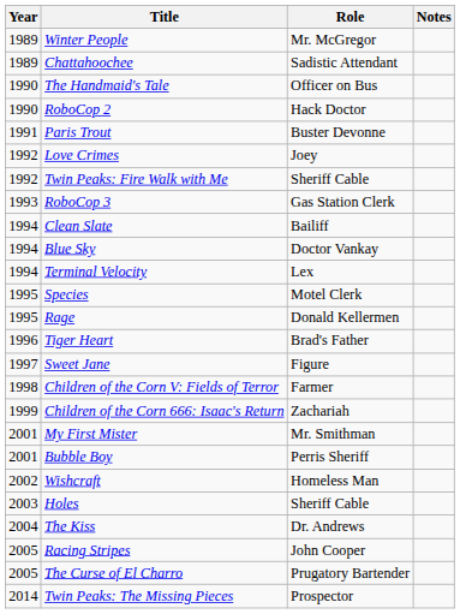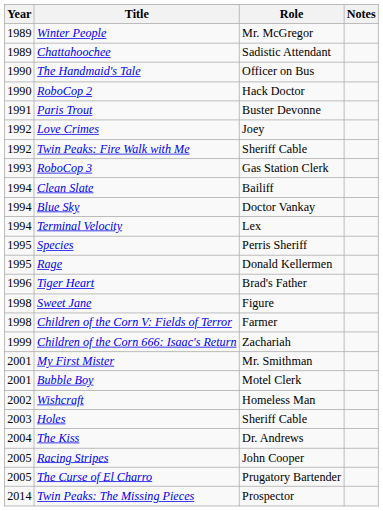 <table class="wikitable sortable">
 <tr>
 <th>Year</th>
 <th>Title</th>
 <th>Role</th>
 <th>Notes</th>
 </tr>
 <tr>
 <td>1989</td>
 <td><em><a href='#'>Winter People</a></em></td>
 <td>Mr. McGregor</td>
 <td></td>
 </tr>
 <tr>
 <td>1989</td>
 <td><a href='#'><em>Chattahoochee</em></a></td>
 <td>Sadistic Attendant</td>
 <td></td>
 </tr>
 <tr>
 <td>1990</td>
 <td><a href='#'><em>The Handmaid's Tale</em></a></td>
 <td>Officer on Bus</td>
 <td></td>
 </tr>
 <tr>
 <td>1990</td>
 <td><em><a href='#'>RoboCop 2</a></em></td>
 <td>Hack Doctor</td>
 <td></td>
 </tr>
 <tr>
 <td>1991</td>
 <td><em><a href='#'>Paris Trout</a></em></td>
 <td>Buster Devonne</td>
 <td></td>
 </tr>
 <tr>
 <td>1992</td>
 <td><a href='#'><em>Love Crimes</em></a></td>
 <td>Joey</td>
 <td></td>
 </tr>
 <tr>
 <td>1992</td>
 <td><em><a href='#'>Twin Peaks: Fire Walk with Me</a></em></td>
 <td>Sheriff Cable</td>
 <td></td>
 </tr>
 <tr>
 <td>1993</td>
 <td><em><a href='#'>RoboCop 3</a></em></td>
 <td>Gas Station Clerk</td>
 <td></td>
 </tr>
 <tr>
 <td>1994</td>
 <td><a href='#'><em>Clean Slate</em></a></td>
 <td>Bailiff</td>
 <td></td>
 </tr>
 <tr>
 <td>1994</td>
 <td><a href='#'><em>Blue Sky</em></a></td>
 <td>Doctor Vankay</td>
 <td></td>
 </tr>
 <tr>
 <td>1994</td>
 <td><a href='#'><em>Terminal Velocity</em></a></td>
 <td>Lex</td>
 <td></td>
 </tr>
 <tr>
 <td>1995</td>
 <td><a href='#'><em>Species</em></a></td>
-<td>Motel Clerk</td>
+<td>Perris Sheriff</td>
 <td></td>
 </tr>
 <tr>
 <td>1995</td>
 <td><a href='#'><em>Rage</em></a></td>
 <td>Donald Kellermen</td>
 <td></td>
 </tr>
 <tr>
 <td>1996</td>
 <td><em><a href='#'>Tiger Heart</a></em></td>
 <td>Brad's Father</td>
 <td></td>
 </tr>
 <tr>
-<td>1997</td>
+<td>1998</td>
 <td><a href='#'><em>Sweet Jane</em></a></td>
 <td>Figure</td>
 <td></td>
 </tr>
 <tr>
 <td>1998</td>
 <td><em><a href='#'>Children of the Corn V: Fields of Terror</a></em></td>
 <td>Farmer</td>
 <td></td>
 </tr>
 <tr>
 <td>1999</td>
 <td><em><a href='#'>Children of the Corn 666: Isaac's Return</a></em></td>
 <td>Zachariah</td>
 <td></td>
 </tr>
 <tr>
 <td>2001</td>
 <td><em><a href='#'>My First Mister</a></em></td>
 <td>Mr. Smithman</td>
 <td></td>
 </tr>
 <tr>
 <td>2001</td>
 <td><a href='#'><em>Bubble Boy</em></a></td>
-<td>Perris Sheriff</td>
+<td>Motel Clerk</td>
 <td></td>
 </tr>
 <tr>
 <td>2002</td>
 <td><em><a href='#'>Wishcraft</a></em></td>
 <td>Homeless Man</td>
 <td></td>
 </tr>
 <tr>
 <td>2003</td>
 <td><a href='#'><em>Holes</em></a></td>
 <td>Sheriff Cable</td>
 <td></td>
 </tr>
 <tr>
 <td>2004</td>
 <td><a href='#'><em>The Kiss</em></a></td>
 <td>Dr. Andrews</td>
 <td></td>
 </tr>
 <tr>
 <td>2005</td>
 <td><em><a href='#'>Racing Stripes</a></em></td>
 <td>John Cooper</td>
 <td></td>
 </tr>
 <tr>
 <td>2005</td>
 <td><em><a href='#'>The Curse of El Charro</a></em></td>
 <td>Prugatory Bartender</td>
 <td></td>
 </tr>
 <tr>
 <td>2014</td>
 <td><em><a href='#'>Twin Peaks: The Missing Pieces</a></em></td>
 <td>Prospector</td>
 <td></td>
 </tr>
 </table>
